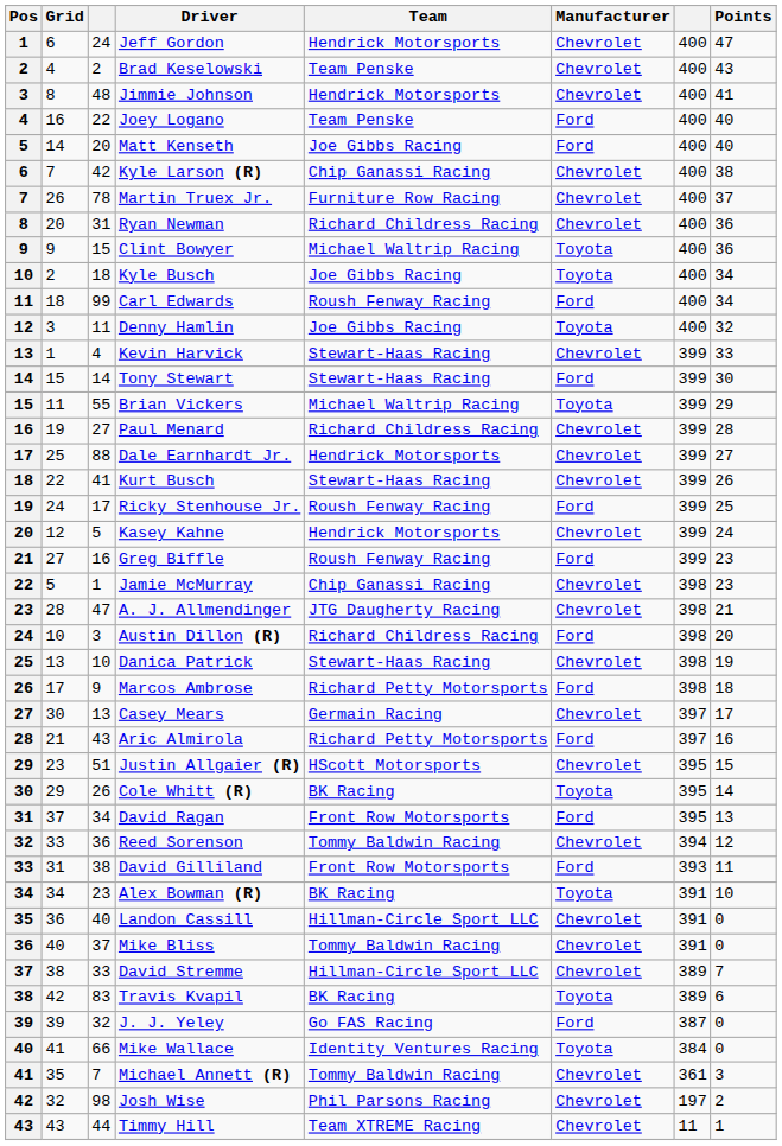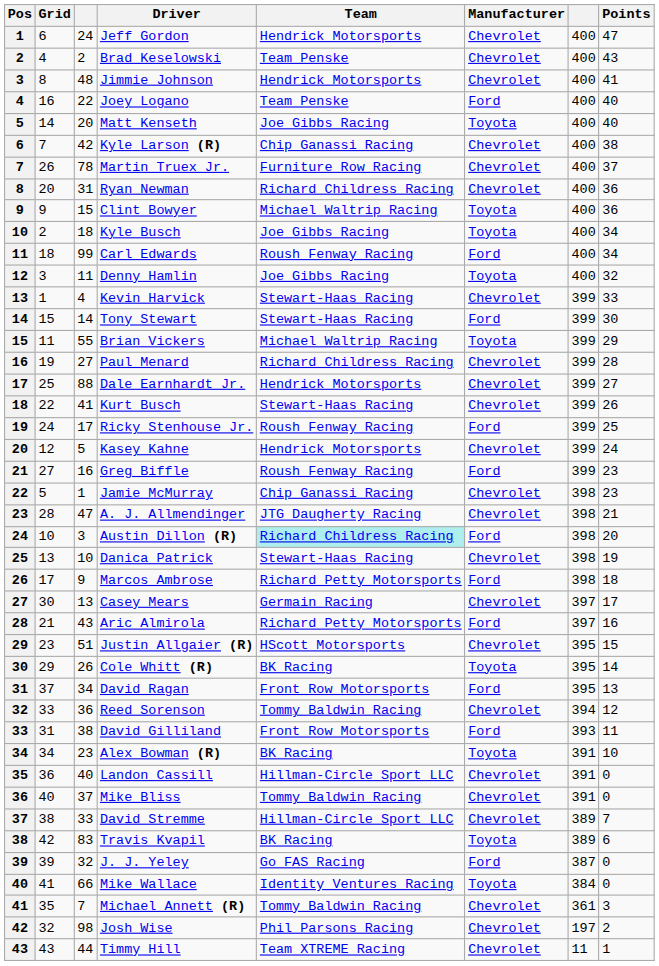 <table class="wikitable" style="font-size:95%">
 <tr>
 <th>Pos</th>
 <th>Grid</th>
 <th></th>
 <th>Driver</th>
 <th>Team</th>
 <th>Manufacturer</th>
 <th></th>
 <th>Points</th>
 </tr>
 <tr>
 <th>1</th>
 <td>6</td>
 <td>24</td>
 <td><a href='#'>Jeff Gordon</a></td>
 <td><a href='#'>Hendrick Motorsports</a></td>
 <td><a href='#'>Chevrolet</a></td>
 <td>400</td>
 <td>47</td>
 </tr>
 <tr>
 <th>2</th>
 <td>4</td>
 <td>2</td>
 <td><a href='#'>Brad Keselowski</a></td>
 <td><a href='#'>Team Penske</a></td>
 <td><a href='#'>Chevrolet</a></td>
 <td>400</td>
 <td>43</td>
 </tr>
 <tr>
 <th>3</th>
 <td>8</td>
 <td>48</td>
 <td><a href='#'>Jimmie Johnson</a></td>
 <td><a href='#'>Hendrick Motorsports</a></td>
 <td><a href='#'>Chevrolet</a></td>
 <td>400</td>
 <td>41</td>
 </tr>
 <tr>
 <th>4</th>
 <td>16</td>
 <td>22</td>
 <td><a href='#'>Joey Logano</a></td>
 <td><a href='#'>Team Penske</a></td>
 <td><a href='#'>Ford</a></td>
 <td>400</td>
 <td>40</td>
 </tr>
 <tr>
 <th>5</th>
 <td>14</td>
 <td>20</td>
 <td><a href='#'>Matt Kenseth</a></td>
 <td><a href='#'>Joe Gibbs Racing</a></td>
-<td><a href='#'>Ford</a></td>
+<td><a href='#'>Toyota</a></td>
 <td>400</td>
 <td>40</td>
 </tr>
 <tr>
 <th>6</th>
 <td>7</td>
 <td>42</td>
 <td><a href='#'>Kyle Larson</a> <strong>(R)</strong></td>
 <td><a href='#'>Chip Ganassi Racing</a></td>
 <td><a href='#'>Chevrolet</a></td>
 <td>400</td>
 <td>38</td>
 </tr>
 <tr>
 <th>7</th>
 <td>26</td>
 <td>78</td>
 <td><a href='#'>Martin Truex Jr.</a></td>
 <td><a href='#'>Furniture Row Racing</a></td>
 <td><a href='#'>Chevrolet</a></td>
 <td>400</td>
 <td>37</td>
 </tr>
 <tr>
 <th>8</th>
 <td>20</td>
 <td>31</td>
 <td><a href='#'>Ryan Newman</a></td>
 <td><a href='#'>Richard Childress Racing</a></td>
 <td><a href='#'>Chevrolet</a></td>
 <td>400</td>
 <td>36</td>
 </tr>
 <tr>
 <th>9</th>
 <td>9</td>
 <td>15</td>
 <td><a href='#'>Clint Bowyer</a></td>
 <td><a href='#'>Michael Waltrip Racing</a></td>
 <td><a href='#'>Toyota</a></td>
 <td>400</td>
 <td>36</td>
 </tr>
 <tr>
 <th>10</th>
 <td>2</td>
 <td>18</td>
 <td><a href='#'>Kyle Busch</a></td>
 <td><a href='#'>Joe Gibbs Racing</a></td>
 <td><a href='#'>Toyota</a></td>
 <td>400</td>
 <td>34</td>
 </tr>
 <tr>
 <th>11</th>
 <td>18</td>
 <td>99</td>
 <td><a href='#'>Carl Edwards</a></td>
 <td><a href='#'>Roush Fenway Racing</a></td>
 <td><a href='#'>Ford</a></td>
 <td>400</td>
 <td>34</td>
 </tr>
 <tr>
 <th>12</th>
 <td>3</td>
 <td>11</td>
 <td><a href='#'>Denny Hamlin</a></td>
 <td><a href='#'>Joe Gibbs Racing</a></td>
 <td><a href='#'>Toyota</a></td>
 <td>400</td>
 <td>32</td>
 </tr>
 <tr>
 <th>13</th>
 <td>1</td>
 <td>4</td>
 <td><a href='#'>Kevin Harvick</a></td>
 <td><a href='#'>Stewart-Haas Racing</a></td>
 <td><a href='#'>Chevrolet</a></td>
 <td>399</td>
 <td>33</td>
 </tr>
 <tr>
 <th>14</th>
 <td>15</td>
 <td>14</td>
 <td><a href='#'>Tony Stewart</a></td>
 <td><a href='#'>Stewart-Haas Racing</a></td>
 <td><a href='#'>Ford</a></td>
 <td>399</td>
 <td>30</td>
 </tr>
 <tr>
 <th>15</th>
 <td>11</td>
 <td>55</td>
 <td><a href='#'>Brian Vickers</a></td>
 <td><a href='#'>Michael Waltrip Racing</a></td>
 <td><a href='#'>Toyota</a></td>
 <td>399</td>
 <td>29</td>
 </tr>
 <tr>
 <th>16</th>
 <td>19</td>
 <td>27</td>
 <td><a href='#'>Paul Menard</a></td>
 <td><a href='#'>Richard Childress Racing</a></td>
 <td><a href='#'>Chevrolet</a></td>
 <td>399</td>
 <td>28</td>
 </tr>
 <tr>
 <th>17</th>
 <td>25</td>
 <td>88</td>
 <td><a href='#'>Dale Earnhardt Jr.</a></td>
 <td><a href='#'>Hendrick Motorsports</a></td>
 <td><a href='#'>Chevrolet</a></td>
 <td>399</td>
 <td>27</td>
 </tr>
 <tr>
 <th>18</th>
 <td>22</td>
 <td>41</td>
 <td><a href='#'>Kurt Busch</a></td>
 <td><a href='#'>Stewart-Haas Racing</a></td>
 <td><a href='#'>Chevrolet</a></td>
 <td>399</td>
 <td>26</td>
 </tr>
 <tr>
 <th>19</th>
 <td>24</td>
 <td>17</td>
 <td><a href='#'>Ricky Stenhouse Jr.</a></td>
 <td><a href='#'>Roush Fenway Racing</a></td>
 <td><a href='#'>Ford</a></td>
 <td>399</td>
 <td>25</td>
 </tr>
 <tr>
 <th>20</th>
 <td>12</td>
 <td>5</td>
 <td><a href='#'>Kasey Kahne</a></td>
 <td><a href='#'>Hendrick Motorsports</a></td>
 <td><a href='#'>Chevrolet</a></td>
 <td>399</td>
 <td>24</td>
 </tr>
 <tr>
 <th>21</th>
 <td>27</td>
 <td>16</td>
 <td><a href='#'>Greg Biffle</a></td>
 <td><a href='#'>Roush Fenway Racing</a></td>
 <td><a href='#'>Ford</a></td>
 <td>399</td>
 <td>23</td>
 </tr>
 <tr>
 <th>22</th>
 <td>5</td>
 <td>1</td>
 <td><a href='#'>Jamie McMurray</a></td>
 <td><a href='#'>Chip Ganassi Racing</a></td>
 <td><a href='#'>Chevrolet</a></td>
 <td>398</td>
 <td>23</td>
 </tr>
 <tr>
 <th>23</th>
 <td>28</td>
 <td>47</td>
 <td><a href='#'>A. J. Allmendinger</a></td>
 <td><a href='#'>JTG Daugherty Racing</a></td>
 <td><a href='#'>Chevrolet</a></td>
 <td>398</td>
 <td>21</td>
 </tr>
 <tr>
 <th>24</th>
 <td>10</td>
 <td>3</td>
 <td><a href='#'>Austin Dillon</a> <strong>(R)</strong></td>
-<td><a href='#'>Richard Childress Racing</a></td>
+<td style="background: paleturquoise;"><a href='#'>Richard Childress Racing</a></td>
 <td><a href='#'>Ford</a></td>
 <td>398</td>
 <td>20</td>
 </tr>
 <tr>
 <th>25</th>
 <td>13</td>
 <td>10</td>
 <td><a href='#'>Danica Patrick</a></td>
 <td><a href='#'>Stewart-Haas Racing</a></td>
 <td><a href='#'>Chevrolet</a></td>
 <td>398</td>
 <td>19</td>
 </tr>
 <tr>
 <th>26</th>
 <td>17</td>
 <td>9</td>
 <td><a href='#'>Marcos Ambrose</a></td>
 <td><a href='#'>Richard Petty Motorsports</a></td>
 <td><a href='#'>Ford</a></td>
 <td>398</td>
 <td>18</td>
 </tr>
 <tr>
 <th>27</th>
 <td>30</td>
 <td>13</td>
 <td><a href='#'>Casey Mears</a></td>
 <td><a href='#'>Germain Racing</a></td>
 <td><a href='#'>Chevrolet</a></td>
 <td>397</td>
 <td>17</td>
 </tr>
 <tr>
 <th>28</th>
 <td>21</td>
 <td>43</td>
 <td><a href='#'>Aric Almirola</a></td>
 <td><a href='#'>Richard Petty Motorsports</a></td>
 <td><a href='#'>Ford</a></td>
 <td>397</td>
 <td>16</td>
 </tr>
 <tr>
 <th>29</th>
 <td>23</td>
 <td>51</td>
 <td><a href='#'>Justin Allgaier</a> <strong>(R)</strong></td>
 <td><a href='#'>HScott Motorsports</a></td>
 <td><a href='#'>Chevrolet</a></td>
 <td>395</td>
 <td>15</td>
 </tr>
 <tr>
 <th>30</th>
 <td>29</td>
 <td>26</td>
 <td><a href='#'>Cole Whitt</a> <strong>(R)</strong></td>
 <td><a href='#'>BK Racing</a></td>
 <td><a href='#'>Toyota</a></td>
 <td>395</td>
 <td>14</td>
 </tr>
 <tr>
 <th>31</th>
 <td>37</td>
 <td>34</td>
 <td><a href='#'>David Ragan</a></td>
 <td><a href='#'>Front Row Motorsports</a></td>
 <td><a href='#'>Ford</a></td>
 <td>395</td>
 <td>13</td>
 </tr>
 <tr>
 <th>32</th>
 <td>33</td>
 <td>36</td>
 <td><a href='#'>Reed Sorenson</a></td>
 <td><a href='#'>Tommy Baldwin Racing</a></td>
 <td><a href='#'>Chevrolet</a></td>
 <td>394</td>
 <td>12</td>
 </tr>
 <tr>
 <th>33</th>
 <td>31</td>
 <td>38</td>
 <td><a href='#'>David Gilliland</a></td>
 <td><a href='#'>Front Row Motorsports</a></td>
 <td><a href='#'>Ford</a></td>
 <td>393</td>
 <td>11</td>
 </tr>
 <tr>
 <th>34</th>
 <td>34</td>
 <td>23</td>
 <td><a href='#'>Alex Bowman</a> <strong>(R)</strong></td>
 <td><a href='#'>BK Racing</a></td>
 <td><a href='#'>Toyota</a></td>
 <td>391</td>
 <td>10</td>
 </tr>
 <tr>
 <th>35</th>
 <td>36</td>
 <td>40</td>
 <td><a href='#'>Landon Cassill</a></td>
 <td><a href='#'>Hillman-Circle Sport LLC</a></td>
 <td><a href='#'>Chevrolet</a></td>
 <td>391</td>
 <td>0</td>
 </tr>
 <tr>
 <th>36</th>
 <td>40</td>
 <td>37</td>
 <td><a href='#'>Mike Bliss</a></td>
 <td><a href='#'>Tommy Baldwin Racing</a></td>
 <td><a href='#'>Chevrolet</a></td>
 <td>391</td>
 <td>0</td>
 </tr>
 <tr>
 <th>37</th>
 <td>38</td>
 <td>33</td>
 <td><a href='#'>David Stremme</a></td>
 <td><a href='#'>Hillman-Circle Sport LLC</a></td>
 <td><a href='#'>Chevrolet</a></td>
 <td>389</td>
 <td>7</td>
 </tr>
 <tr>
 <th>38</th>
 <td>42</td>
 <td>83</td>
 <td><a href='#'>Travis Kvapil</a></td>
 <td><a href='#'>BK Racing</a></td>
 <td><a href='#'>Toyota</a></td>
 <td>389</td>
 <td>6</td>
 </tr>
 <tr>
 <th>39</th>
 <td>39</td>
 <td>32</td>
 <td><a href='#'>J. J. Yeley</a></td>
 <td><a href='#'>Go FAS Racing</a></td>
 <td><a href='#'>Ford</a></td>
 <td>387</td>
 <td>0</td>
 </tr>
 <tr>
 <th>40</th>
 <td>41</td>
 <td>66</td>
 <td><a href='#'>Mike Wallace</a></td>
 <td><a href='#'>Identity Ventures Racing</a></td>
 <td><a href='#'>Toyota</a></td>
 <td>384</td>
 <td>0</td>
 </tr>
 <tr>
 <th>41</th>
 <td>35</td>
 <td>7</td>
 <td><a href='#'>Michael Annett</a> <strong>(R)</strong></td>
 <td><a href='#'>Tommy Baldwin Racing</a></td>
 <td><a href='#'>Chevrolet</a></td>
 <td>361</td>
 <td>3</td>
 </tr>
 <tr>
 <th>42</th>
 <td>32</td>
 <td>98</td>
 <td><a href='#'>Josh Wise</a></td>
 <td><a href='#'>Phil Parsons Racing</a></td>
 <td><a href='#'>Chevrolet</a></td>
 <td>197</td>
 <td>2</td>
 </tr>
 <tr>
 <th>43</th>
 <td>43</td>
 <td>44</td>
 <td><a href='#'>Timmy Hill</a></td>
 <td><a href='#'>Team XTREME Racing</a></td>
 <td><a href='#'>Chevrolet</a></td>
 <td>11</td>
 <td>1</td>
 </tr>
 </table>
